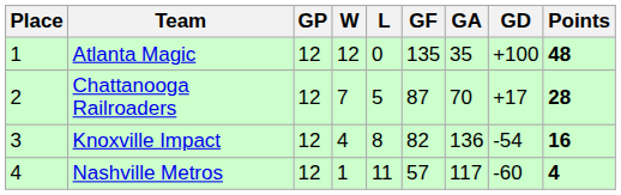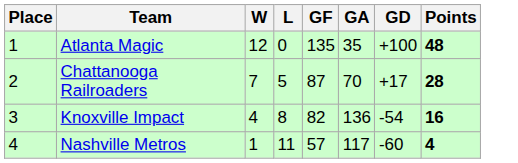 <table class="wikitable">
 <tr>
 <th>Place</th>
 <th style="width:170px;">Team</th>
-<th width="20">GP</th>
 <th width="20">W</th>
 <th width="20">L</th>
 <th width="20">GF</th>
 <th width="20">GA</th>
 <th width="25">GD</th>
 <th>Points</th>
 </tr>
 <tr style="background:#cfc;">
 <td>1</td>
 <td><a href='#'>Atlanta Magic</a></td>
 <td>12</td>
-<td>12</td>
 <td>0</td>
 <td>135</td>
 <td>35</td>
 <td>+100</td>
 <td><strong>48</strong></td>
 </tr>
 <tr style="background:#cfc;">
 <td>2</td>
 <td><a href='#'>Chattanooga Railroaders</a></td>
-<td>12</td>
 <td>7</td>
 <td>5</td>
 <td>87</td>
 <td>70</td>
 <td>+17</td>
 <td><strong>28</strong></td>
 </tr>
 <tr style="background:#cfc;">
 <td>3</td>
 <td><a href='#'>Knoxville Impact</a></td>
-<td>12</td>
 <td>4</td>
 <td>8</td>
 <td>82</td>
 <td>136</td>
 <td>-54</td>
 <td><strong>16</strong></td>
 </tr>
 <tr style="background:#cfc;">
 <td>4</td>
 <td><a href='#'>Nashville Metros</a></td>
-<td>12</td>
 <td>1</td>
 <td>11</td>
 <td>57</td>
 <td>117</td>
 <td>-60</td>
 <td><strong>4</strong></td>
 </tr>
 </table>
